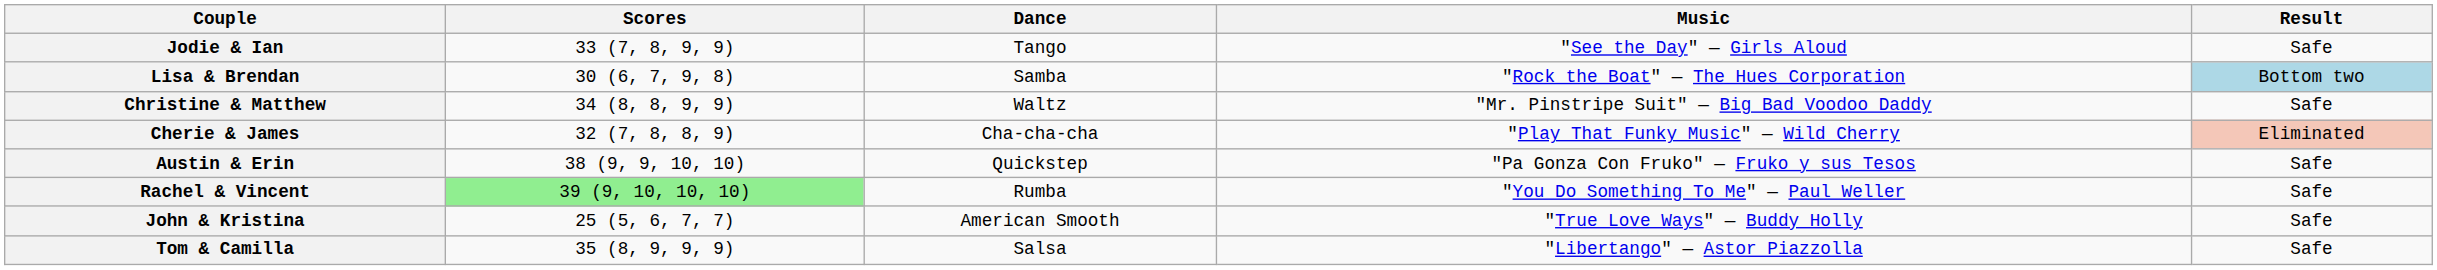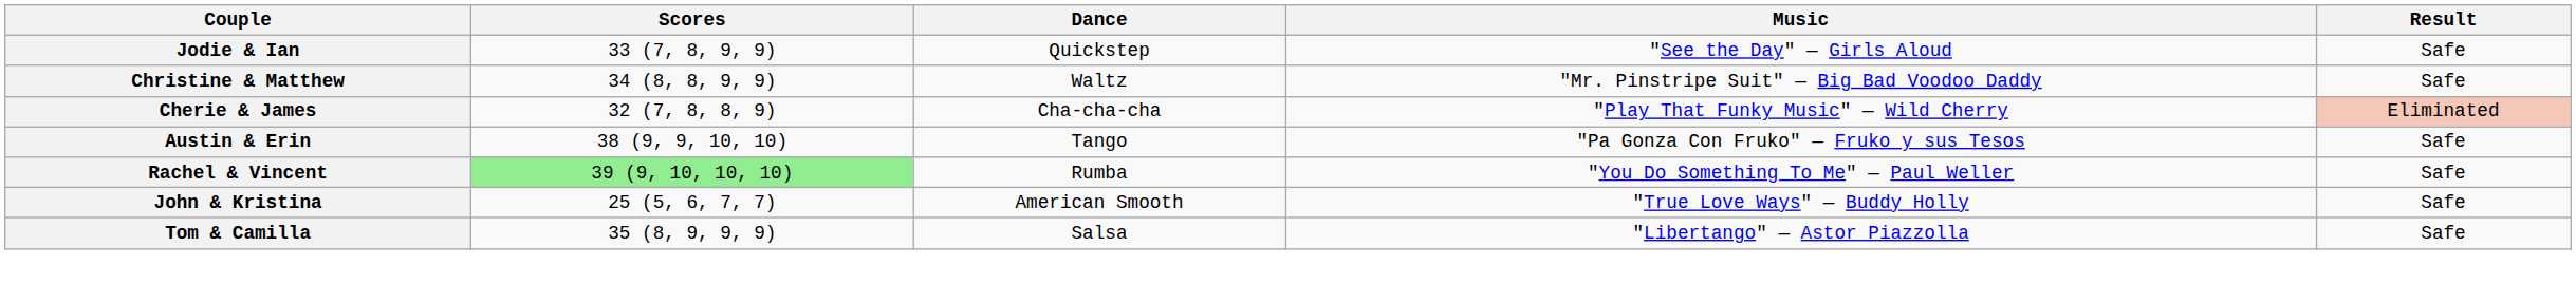 <table class="wikitable sortable" style="text-align:center; width:90%">
 <tr>
 <th scope="col">Couple</th>
 <th scope="col">Scores</th>
 <th scope="col" class="unsortable">Dance</th>
 <th scope="col" class="unsortable">Music</th>
 <th scope="col" class="unsortable">Result</th>
 </tr>
 <tr>
 <th scope="row">Jodie & Ian</th>
 <td>33 (7, 8, 9, 9)</td>
-<td>Tango</td>
+<td>Quickstep</td>
 <td>"<a href='#'>See the Day</a>" — <a href='#'>Girls Aloud</a></td>
 <td>Safe</td>
-</tr>
-<tr>
-<th scope="row">Lisa & Brendan</th>
-<td>30 (6, 7, 9, 8)</td>
-<td>Samba</td>
-<td>"<a href='#'>Rock the Boat</a>" — <a href='#'>The Hues Corporation</a></td>
-<td bgcolor="lightblue">Bottom two</td>
 </tr>
 <tr>
 <th scope="row">Christine & Matthew</th>
 <td>34 (8, 8, 9, 9)</td>
 <td>Waltz</td>
 <td>"Mr. Pinstripe Suit" — <a href='#'>Big Bad Voodoo Daddy</a></td>
 <td>Safe</td>
 </tr>
 <tr>
 <th scope="row">Cherie & James</th>
 <td>32 (7, 8, 8, 9)</td>
 <td>Cha-cha-cha</td>
 <td>"<a href='#'>Play That Funky Music</a>" — <a href='#'>Wild Cherry</a></td>
 <td bgcolor="f4c7b8">Eliminated</td>
 </tr>
 <tr>
 <th scope="row">Austin & Erin</th>
 <td>38 (9, 9, 10, 10)</td>
-<td>Quickstep</td>
+<td>Tango</td>
 <td>"Pa Gonza Con Fruko" — <a href='#'>Fruko y sus Tesos</a></td>
 <td>Safe</td>
 </tr>
 <tr>
 <th scope="row">Rachel & Vincent</th>
 <td style="background: lightgreen;">39 (9, 10, 10, 10)</td>
 <td>Rumba</td>
 <td>"<a href='#'>You Do Something To Me</a>" — <a href='#'>Paul Weller</a></td>
 <td>Safe</td>
 </tr>
 <tr>
 <th scope="row">John & Kristina</th>
 <td>25 (5, 6, 7, 7)</td>
 <td>American Smooth</td>
 <td>"<a href='#'>True Love Ways</a>" — <a href='#'>Buddy Holly</a></td>
 <td>Safe</td>
 </tr>
 <tr>
 <th scope="row">Tom & Camilla</th>
 <td>35 (8, 9, 9, 9)</td>
 <td>Salsa</td>
 <td>"<a href='#'>Libertango</a>" — <a href='#'>Astor Piazzolla</a></td>
 <td>Safe</td>
 </tr>
 </table>
